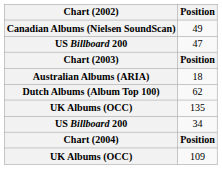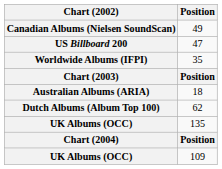 <table class="wikitable plainrowheaders">
 <tr>
 <th scope="col">Chart (2002)</th>
 <th scope="col">Position</th>
 </tr>
 <tr>
 <th scope="row">Canadian Albums (Nielsen SoundScan)</th>
 <td align="center">49</td>
 </tr>
 <tr>
 <th scope="row">US <em>Billboard</em> 200</th>
 <td align="center">47</td>
+</tr>
+<tr>
+<th scope="row">Worldwide Albums (IFPI)</th>
+<td align="center">35</td>
 </tr>
 <tr>
 <th scope="col">Chart (2003)</th>
 <th scope="col">Position</th>
 </tr>
 <tr>
 <th scope="row">Australian Albums (ARIA)</th>
 <td align="center">18</td>
 </tr>
 <tr>
 <th scope="row">Dutch Albums (Album Top 100)</th>
 <td align="center">62</td>
 </tr>
 <tr>
 <th scope="row">UK Albums (OCC)</th>
 <td align="center">135</td>
 </tr>
 <tr>
-<th scope="row">US <em>Billboard</em> 200</th>
-<td align="center">34</td>
-</tr>
-<tr>
 <th scope="col">Chart (2004)</th>
 <th scope="col">Position</th>
 </tr>
 <tr>
 <th scope="row">UK Albums (OCC)</th>
 <td align="center">109</td>
 </tr>
 </table>
